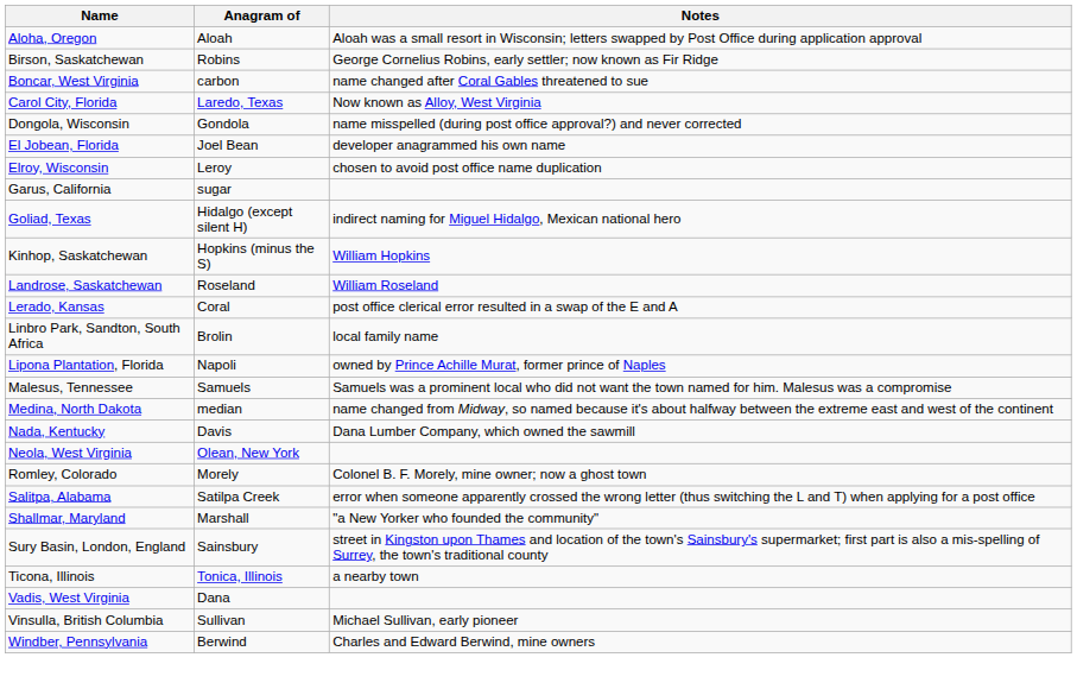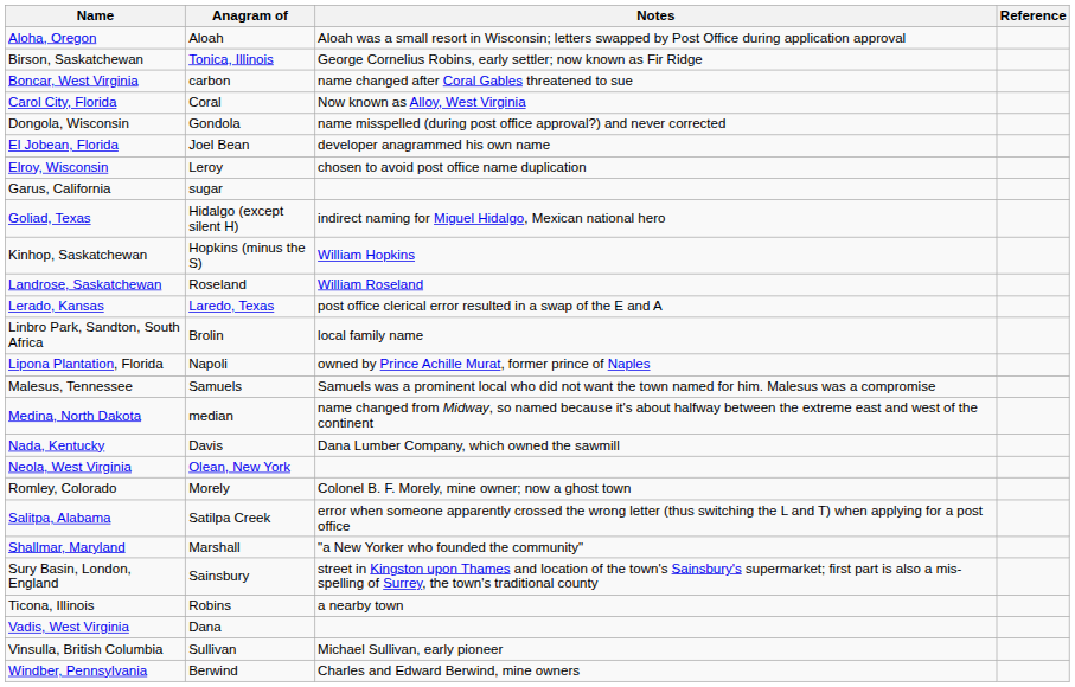 <table class=wikitable>
 <tr>
 <th>Name</th>
 <th>Anagram of</th>
 <th>Notes</th>
+<th>Reference</th>
 </tr>
 <tr>
 <td><a href='#'>Aloha, Oregon</a></td>
 <td>Aloah</td>
 <td>Aloah was a small resort in Wisconsin; letters swapped by Post Office during application approval</td>
+<td></td>
 </tr>
 <tr>
 <td>Birson, Saskatchewan</td>
-<td>Robins</td>
+<td><a href='#'>Tonica, Illinois</a></td>
 <td>George Cornelius Robins, early settler; now known as Fir Ridge</td>
+<td></td>
 </tr>
 <tr>
 <td><a href='#'>Boncar, West Virginia</a></td>
 <td>carbon</td>
 <td>name changed after <a href='#'>Coral Gables</a> threatened to sue</td>
+<td></td>
 </tr>
 <tr>
 <td><a href='#'>Carol City, Florida</a></td>
-<td><a href='#'>Laredo, Texas</a></td>
+<td>Coral</td>
 <td>Now known as <a href='#'>Alloy, West Virginia</a></td>
+<td></td>
 </tr>
 <tr>
 <td>Dongola, Wisconsin</td>
 <td>Gondola</td>
 <td>name misspelled (during post office approval?) and never corrected</td>
+<td></td>
 </tr>
 <tr>
 <td><a href='#'>El Jobean, Florida</a></td>
 <td>Joel Bean</td>
 <td>developer anagrammed his own name</td>
+<td></td>
 </tr>
 <tr>
 <td><a href='#'>Elroy, Wisconsin</a></td>
 <td>Leroy</td>
 <td>chosen to avoid post office name duplication</td>
+<td></td>
 </tr>
 <tr>
 <td>Garus, California</td>
 <td>sugar</td>
 <td> </td>
+<td></td>
 </tr>
 <tr>
 <td><a href='#'>Goliad, Texas</a></td>
 <td>Hidalgo (except silent H)</td>
 <td>indirect naming for <a href='#'>Miguel Hidalgo</a>, Mexican national hero</td>
+<td></td>
 </tr>
 <tr>
 <td>Kinhop, Saskatchewan</td>
 <td>Hopkins (minus the S)</td>
 <td><a href='#'>William Hopkins</a></td>
+<td></td>
 </tr>
 <tr>
 <td><a href='#'>Landrose, Saskatchewan</a></td>
 <td>Roseland</td>
 <td><a href='#'>William Roseland</a></td>
+<td></td>
 </tr>
 <tr>
 <td><a href='#'>Lerado, Kansas</a></td>
-<td>Coral</td>
+<td><a href='#'>Laredo, Texas</a></td>
 <td>post office clerical error resulted in a swap of the E and A</td>
+<td></td>
 </tr>
 <tr>
 <td>Linbro Park, Sandton, South Africa</td>
 <td>Brolin</td>
 <td>local family name</td>
+<td></td>
 </tr>
 <tr>
 <td><a href='#'>Lipona Plantation</a>, Florida</td>
 <td>Napoli</td>
 <td>owned by <a href='#'>Prince Achille Murat</a>, former prince of <a href='#'>Naples</a></td>
+<td></td>
 </tr>
 <tr>
 <td>Malesus, Tennessee</td>
 <td>Samuels</td>
 <td>Samuels was a prominent local who did not want the town named for him. Malesus was a compromise</td>
+<td></td>
 </tr>
 <tr>
 <td><a href='#'>Medina, North Dakota</a></td>
 <td>median</td>
 <td>name changed from <em>Midway</em>, so named because it's about halfway between the extreme east and west of the continent</td>
+<td></td>
 </tr>
 <tr>
 <td><a href='#'>Nada, Kentucky</a></td>
 <td>Davis</td>
 <td>Dana Lumber Company, which owned the sawmill</td>
+<td></td>
 </tr>
 <tr>
 <td><a href='#'>Neola, West Virginia</a></td>
 <td><a href='#'>Olean, New York</a></td>
 <td> </td>
+<td></td>
 </tr>
 <tr>
 <td>Romley, Colorado</td>
 <td>Morely</td>
 <td>Colonel B. F. Morely, mine owner; now a ghost town</td>
+<td></td>
 </tr>
 <tr>
 <td><a href='#'>Salitpa, Alabama</a></td>
 <td>Satilpa Creek</td>
 <td>error when someone apparently crossed the wrong letter (thus switching the L and T) when applying for a post office</td>
+<td></td>
 </tr>
 <tr>
 <td><a href='#'>Shallmar, Maryland</a></td>
 <td>Marshall</td>
 <td>"a New Yorker who founded the community"</td>
+<td><br></td>
 </tr>
 <tr>
 <td>Sury Basin, London, England</td>
 <td>Sainsbury</td>
 <td>street in <a href='#'>Kingston upon Thames</a> and location of the town's <a href='#'>Sainsbury's</a> supermarket; first part is also a mis-spelling of <a href='#'>Surrey</a>, the town's traditional county</td>
+<td></td>
 </tr>
 <tr>
 <td>Ticona, Illinois</td>
-<td><a href='#'>Tonica, Illinois</a></td>
+<td>Robins</td>
 <td>a nearby town</td>
+<td></td>
 </tr>
 <tr>
 <td><a href='#'>Vadis, West Virginia</a></td>
 <td>Dana</td>
 <td> </td>
+<td></td>
 </tr>
 <tr>
 <td>Vinsulla, British Columbia</td>
 <td>Sullivan</td>
 <td>Michael Sullivan, early pioneer</td>
+<td></td>
 </tr>
 <tr>
 <td><a href='#'>Windber, Pennsylvania</a></td>
 <td>Berwind</td>
 <td>Charles and Edward Berwind, mine owners</td>
+<td></td>
 </tr>
 </table>
